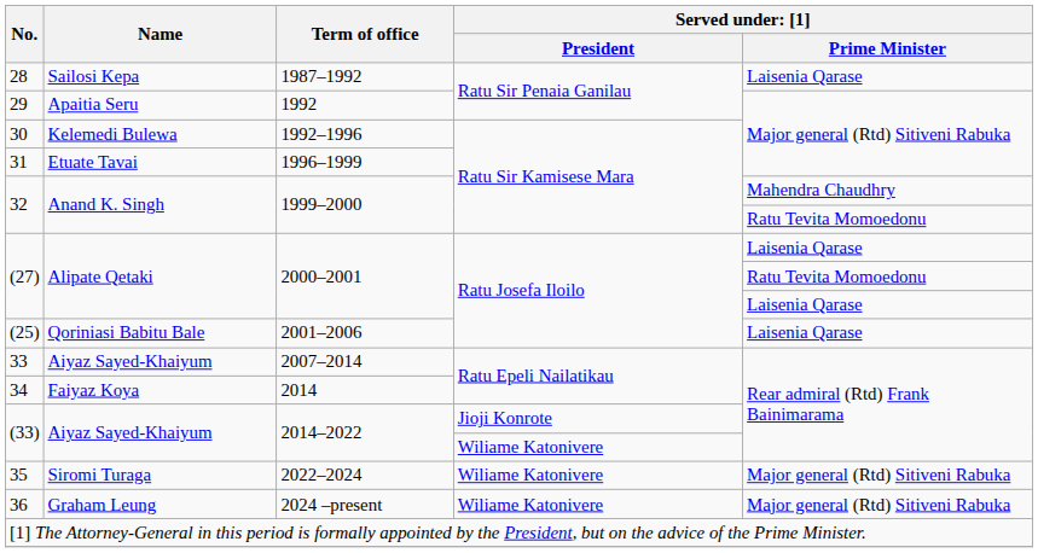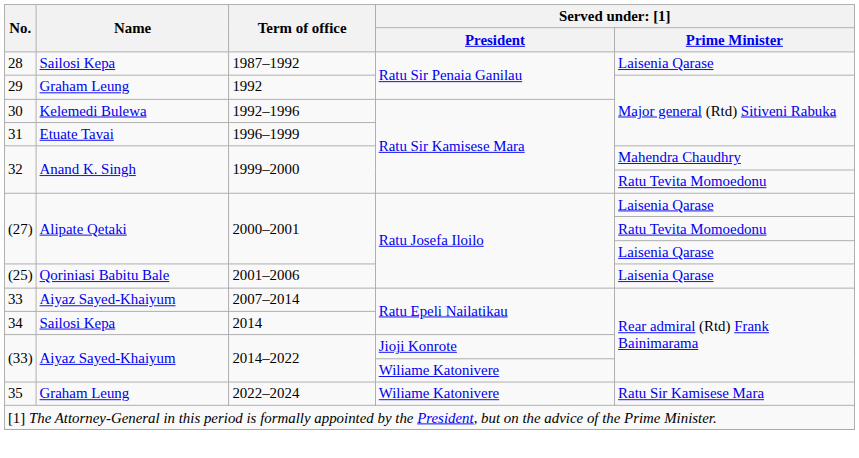 <table class="wikitable">
 <tr>
 <th rowspan="2" width="25">No.</th>
 <th rowspan="2" width="200">Name</th>
 <th rowspan="2" width="150">Term of office</th>
 <th colspan="2" width="500">Served under: [1]</th>
 </tr>
 <tr>
 <th width="250"><a href='#'>President</a></th>
 <th width="250"><a href='#'>Prime Minister</a></th>
 </tr>
 <tr>
 <td>28</td>
 <td><a href='#'>Sailosi Kepa</a></td>
 <td>1987–1992</td>
 <td rowspan=3><a href='#'>Ratu Sir Penaia Ganilau</a></td>
 <td><a href='#'>Laisenia Qarase</a></td>
 </tr>
 <tr>
 <td>29</td>
-<td><a href='#'>Apaitia Seru</a></td>
+<td><a href='#'>Graham Leung</a></td>
 <td>1992</td>
 <td rowspan=4><a href='#'>Major general</a> (Rtd) <a href='#'>Sitiveni Rabuka</a></td>
 </tr>
 <tr>
 <td rowspan=2>30</td>
 <td rowspan=2><a href='#'>Kelemedi Bulewa</a></td>
 <td rowspan=2>1992–1996</td>
 </tr>
 <tr>
 <td rowspan=4><a href='#'>Ratu Sir Kamisese Mara</a></td>
 </tr>
 <tr>
 <td>31</td>
 <td><a href='#'>Etuate Tavai</a></td>
 <td>1996–1999</td>
 </tr>
 <tr>
 <td rowspan=2>32</td>
 <td rowspan=2><a href='#'>Anand K. Singh</a></td>
 <td rowspan=2>1999–2000</td>
 <td><a href='#'>Mahendra Chaudhry</a></td>
 </tr>
 <tr>
 <td><a href='#'>Ratu Tevita Momoedonu</a></td>
 </tr>
 <tr>
 <td rowspan=3>(27)</td>
 <td rowspan=3><a href='#'>Alipate Qetaki</a></td>
 <td rowspan=3>2000–2001</td>
 <td rowspan=5><a href='#'>Ratu Josefa Iloilo</a></td>
 <td><a href='#'>Laisenia Qarase</a></td>
 </tr>
 <tr>
 <td><a href='#'>Ratu Tevita Momoedonu</a></td>
 </tr>
 <tr>
 <td><a href='#'>Laisenia Qarase</a></td>
 </tr>
 <tr>
 <td>(25)</td>
 <td><a href='#'>Qoriniasi Babitu Bale</a></td>
 <td>2001–2006</td>
 <td><a href='#'>Laisenia Qarase</a></td>
 </tr>
 <tr>
 <td rowspan=2>33</td>
 <td rowspan=2><a href='#'>Aiyaz Sayed-Khaiyum</a></td>
 <td rowspan=2>2007–2014</td>
 <td rowspan=6><a href='#'>Rear admiral</a> (Rtd) <a href='#'>Frank Bainimarama</a></td>
 </tr>
 <tr>
 <td rowspan=3><a href='#'>Ratu Epeli Nailatikau</a></td>
 </tr>
 <tr>
 <td>34</td>
-<td><a href='#'>Faiyaz Koya</a></td>
+<td><a href='#'>Sailosi Kepa</a></td>
 <td>2014</td>
 </tr>
 <tr>
 <td rowspan=3>(33)</td>
 <td rowspan=3><a href='#'>Aiyaz Sayed-Khaiyum</a></td>
 <td rowspan=3>2014–2022</td>
 </tr>
 <tr>
 <td><a href='#'>Jioji Konrote</a></td>
 </tr>
 <tr>
 <td><a href='#'>Wiliame Katonivere</a></td>
 </tr>
 <tr>
 <td>35</td>
-<td><a href='#'>Siromi Turaga</a></td>
+<td><a href='#'>Graham Leung</a></td>
 <td>2022–2024</td>
 <td><a href='#'>Wiliame Katonivere</a></td>
-<td><a href='#'>Major general</a> (Rtd) <a href='#'>Sitiveni Rabuka</a></td>
-</tr>
-<tr>
-<td>36</td>
-<td><a href='#'>Graham Leung</a></td>
-<td>2024 –present</td>
-<td><a href='#'>Wiliame Katonivere</a></td>
-<td><a href='#'>Major general</a> (Rtd) <a href='#'>Sitiveni Rabuka</a></td>
+<td><a href='#'>Ratu Sir Kamisese Mara</a></td>
 </tr>
 <tr>
 <td colspan=5>[1] <em>The Attorney-General in this period is formally appointed by the <a href='#'>President</a>, but on the advice of the Prime Minister.</em></td>
 </tr>
 <tr>
 </tr>
 </table>
